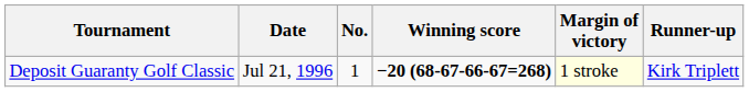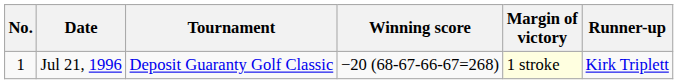 <table class="wikitable" style="font-size:95%;">
 <tr>
+<th>No.</th>
+<th>Date</th>
 <th>Tournament</th>
-<th>Date</th>
-<th>No.</th>
 <th>Winning score</th>
 <th>Margin of<br>victory</th>
 <th>Runner-up</th>
 </tr>
 <tr>
+<td align=center>1</td>
+<td>Jul 21, <a href='#'>1996</a></td>
 <td><a href='#'>Deposit Guaranty Golf Classic</a></td>
-<td>Jul 21, <a href='#'>1996</a></td>
-<td align=center>1</td>
-<td><strong>−20 (68-67-66-67=268)</strong></td>
+<td>−20 (68-67-66-67=268)</td>
 <td style="background: lightyellow;">1 stroke</td>
 <td> <a href='#'>Kirk Triplett</a></td>
 </tr>
 </table>
